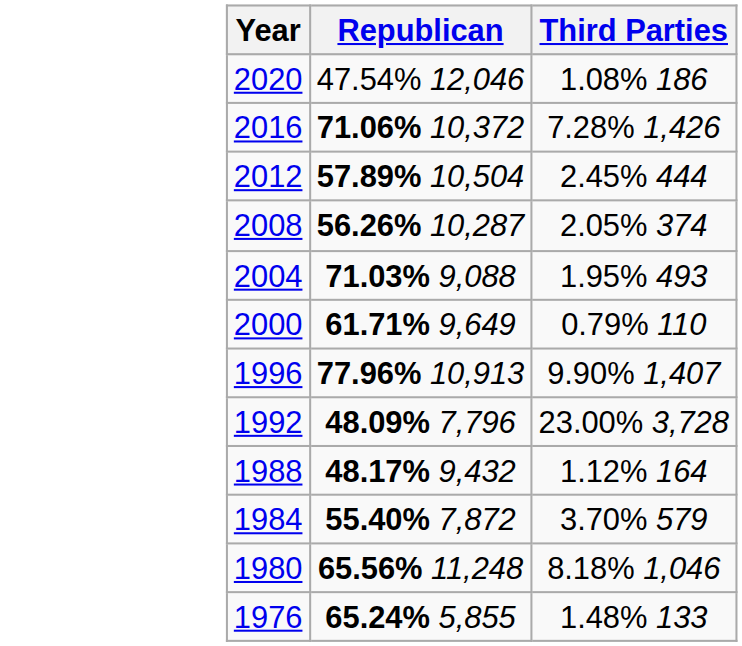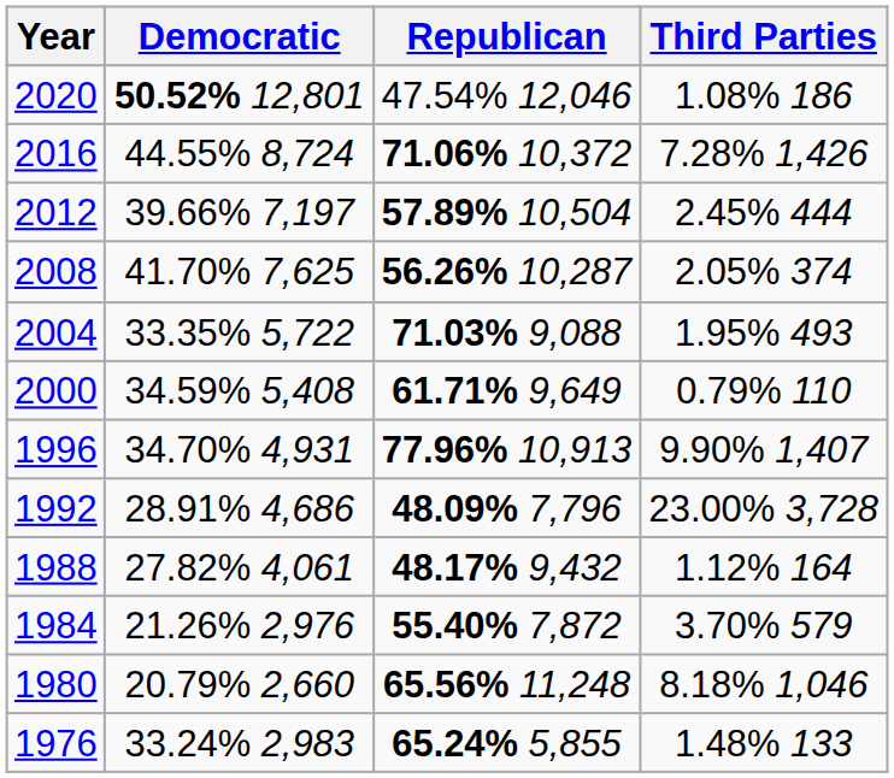 <table class="wikitable"  style="float:right; margin:1em; font-size:95%;">
 <tr style="background:lightgrey;">
 <th>Year</th>
+<th><a href='#'>Democratic</a></th>
 <th><a href='#'>Republican</a></th>
 <th><a href='#'>Third Parties</a></th>
 </tr>
 <tr>
 <td align="center" ><a href='#'>2020</a></td>
+<td align="center" ><strong>50.52%</strong> <em>12,801</em></td>
 <td align="center" >47.54% <em>12,046</em></td>
 <td align="center" >1.08% <em>186</em></td>
 </tr>
 <tr>
 <td align="center" ><a href='#'>2016</a></td>
+<td align="center" >44.55% <em>8,724</em></td>
 <td align="center" ><strong>71.06%</strong> <em>10,372</em></td>
 <td align="center" >7.28% <em>1,426</em></td>
 </tr>
 <tr>
 <td align="center" ><a href='#'>2012</a></td>
+<td align="center" >39.66% <em>7,197</em></td>
 <td align="center" ><strong>57.89%</strong> <em>10,504</em></td>
 <td align="center" >2.45% <em>444</em></td>
 </tr>
 <tr>
 <td align="center" ><a href='#'>2008</a></td>
+<td align="center" >41.70% <em>7,625</em></td>
 <td align="center" ><strong>56.26%</strong> <em>10,287</em></td>
 <td align="center" >2.05% <em>374</em></td>
 </tr>
 <tr>
 <td align="center" ><a href='#'>2004</a></td>
+<td align="center" >33.35% <em>5,722</em></td>
 <td align="center" ><strong>71.03%</strong> <em>9,088</em></td>
 <td align="center" >1.95% <em>493</em></td>
 </tr>
 <tr>
 <td align="center" ><a href='#'>2000</a></td>
+<td align="center" >34.59% <em>5,408</em></td>
 <td align="center" ><strong>61.71%</strong> <em>9,649</em></td>
 <td align="center" >0.79% <em>110</em></td>
 </tr>
 <tr>
 <td align="center" ><a href='#'>1996</a></td>
+<td align="center" >34.70% <em>4,931</em></td>
 <td align="center" ><strong>77.96%</strong> <em>10,913</em></td>
 <td align="center" >9.90% <em>1,407</em></td>
 </tr>
 <tr>
 <td align="center" ><a href='#'>1992</a></td>
+<td align="center" >28.91% <em>4,686</em></td>
 <td align="center" ><strong>48.09%</strong> <em>7,796</em></td>
 <td align="center" >23.00% <em>3,728</em></td>
 </tr>
 <tr>
 <td align="center" ><a href='#'>1988</a></td>
+<td align="center" >27.82% <em>4,061</em></td>
 <td align="center" ><strong>48.17%</strong> <em>9,432</em></td>
 <td align="center" >1.12% <em>164</em></td>
 </tr>
 <tr>
 <td align="center" ><a href='#'>1984</a></td>
+<td align="center" >21.26% <em>2,976</em></td>
 <td align="center" ><strong>55.40%</strong> <em>7,872</em></td>
 <td align="center" >3.70% <em>579</em></td>
 </tr>
 <tr>
 <td align="center" ><a href='#'>1980</a></td>
+<td align="center" >20.79% <em>2,660</em></td>
 <td align="center" ><strong>65.56%</strong> <em>11,248</em></td>
 <td align="center" >8.18% <em>1,046</em></td>
 </tr>
 <tr>
 <td align="center" ><a href='#'>1976</a></td>
+<td align="center" >33.24% <em>2,983</em></td>
 <td align="center" ><strong>65.24%</strong> <em>5,855</em></td>
 <td align="center" >1.48% <em>133</em></td>
 </tr>
 </table>
